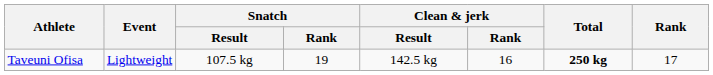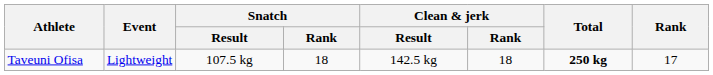 <table class="wikitable" style="font-size:90%" width=60%>
 <tr>
 <th rowspan="2" width=100>Athlete</th>
 <th rowspan="2" width=50>Event</th>
 <th colspan="2">Snatch</th>
 <th colspan="2">Clean & jerk</th>
 <th rowspan="2">Total</th>
 <th rowspan="2">Rank</th>
 </tr>
 <tr>
 <th>Result</th>
 <th>Rank</th>
 <th>Result</th>
 <th>Rank</th>
 </tr>
 <tr>
 <td><a href='#'>Taveuni Ofisa</a></td>
 <td><a href='#'>Lightweight</a></td>
 <td align=center>107.5 kg</td>
-<td align=center>19</td>
+<td align=center>18</td>
 <td align=center>142.5 kg</td>
-<td align=center>16</td>
+<td align=center>18</td>
 <td align=center><strong>250 kg</strong></td>
 <td align=center>17</td>
 </tr>
 </table>
